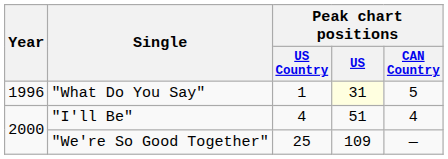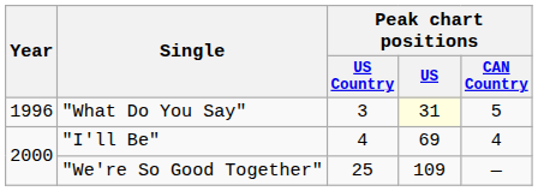 <table class="wikitable" style="text-align:center;">
 <tr>
 <th rowspan="2">Year</th>
 <th rowspan="2">Single</th>
 <th colspan="3">Peak chart positions</th>
 </tr>
 <tr style="font-size:smaller;">
 <th width="40"><a href='#'>US Country</a></th>
 <th width="40"><a href='#'>US</a></th>
 <th width="40"><a href='#'>CAN Country</a></th>
 </tr>
 <tr>
 <td>1996</td>
 <td align="left">"What Do You Say"</td>
-<td>1</td>
+<td>3</td>
 <td style="background: lightyellow;">31</td>
 <td>5</td>
 </tr>
 <tr>
 <td rowspan="2">2000</td>
 <td align="left">"I'll Be"</td>
 <td>4</td>
-<td>51</td>
+<td>69</td>
 <td>4</td>
 </tr>
 <tr>
 <td align="left">"We're So Good Together"</td>
 <td>25</td>
 <td>109</td>
 <td>—</td>
 </tr>
 </table>
